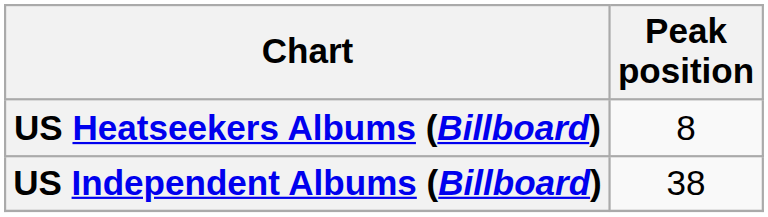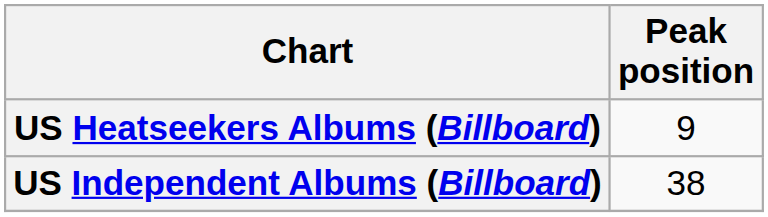 <table class="wikitable plainrowheaders sortable" style="text-align:center;" border="1">
 <tr>
 <th scope="col">Chart</th>
 <th scope="col">Peak<br>position</th>
 </tr>
 <tr>
 <th scope="row">US <a href='#'>Heatseekers Albums</a> (<em><a href='#'>Billboard</a></em>)</th>
-<td>8</td>
+<td>9</td>
 </tr>
 <tr>
 <th scope="row">US <a href='#'>Independent Albums</a> (<em><a href='#'>Billboard</a></em>)</th>
 <td>38</td>
 </tr>
 <tr>
 </tr>
 </table>
